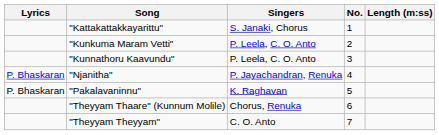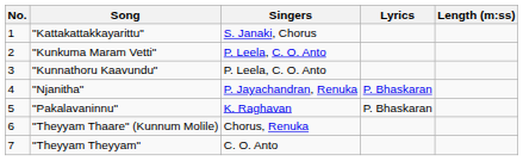 <table class="wikitable" style="font-size:95%;">
 <tr>
-<th>Lyrics</th>
+<th>No.</th>
 <th>Song</th>
 <th>Singers</th>
-<th>No.</th>
+<th>Lyrics</th>
 <th>Length (m:ss)</th>
 </tr>
 <tr>
-<td></td>
+<td>1</td>
 <td>"Kattakattakkayarittu"</td>
 <td><a href='#'>S. Janaki</a>, Chorus</td>
-<td>1</td>
+<td></td>
 <td></td>
 </tr>
 <tr>
-<td></td>
+<td>2</td>
 <td>"Kunkuma Maram Vetti"</td>
 <td><a href='#'>P. Leela</a>, <a href='#'>C. O. Anto</a></td>
-<td>2</td>
+<td></td>
 <td></td>
 </tr>
 <tr>
-<td></td>
+<td>3</td>
 <td>"Kunnathoru Kaavundu"</td>
 <td>P. Leela, C. O. Anto</td>
-<td>3</td>
+<td></td>
 <td></td>
 </tr>
 <tr>
-<td><a href='#'>P. Bhaskaran</a></td>
+<td>4</td>
 <td>"Njanitha"</td>
 <td><a href='#'>P. Jayachandran</a>, <a href='#'>Renuka</a></td>
-<td>4</td>
+<td><a href='#'>P. Bhaskaran</a></td>
 <td></td>
 </tr>
 <tr>
-<td>P. Bhaskaran</td>
+<td>5</td>
 <td>"Pakalavaninnu"</td>
 <td><a href='#'>K. Raghavan</a></td>
-<td>5</td>
+<td>P. Bhaskaran</td>
 <td></td>
 </tr>
 <tr>
-<td></td>
+<td>6</td>
 <td>"Theyyam Thaare" (Kunnum Molile)</td>
 <td>Chorus, <a href='#'>Renuka</a></td>
-<td>6</td>
+<td></td>
 <td></td>
 </tr>
 <tr>
-<td></td>
+<td>7</td>
 <td>"Theyyam Theyyam"</td>
 <td>C. O. Anto</td>
-<td>7</td>
+<td></td>
 <td></td>
 </tr>
 </table>
